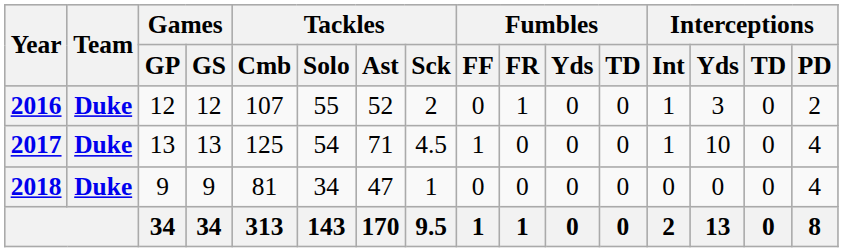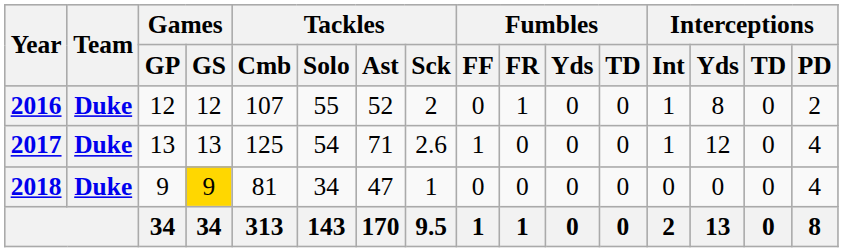 <table class= "wikitable" style="text-align:center;">
 <tr>
 <th rowspan="2">Year</th>
 <th rowspan="2">Team</th>
 <th colspan="2">Games</th>
 <th colspan="4">Tackles</th>
 <th colspan="4">Fumbles</th>
 <th colspan="4">Interceptions</th>
 </tr>
 <tr>
 <th>GP</th>
 <th>GS</th>
 <th>Cmb</th>
 <th>Solo</th>
 <th>Ast</th>
 <th>Sck</th>
 <th>FF</th>
 <th>FR</th>
 <th>Yds</th>
 <th>TD</th>
 <th>Int</th>
 <th>Yds</th>
 <th>TD</th>
 <th>PD</th>
 </tr>
 <tr>
 <th><a href='#'>2016</a></th>
 <th><a href='#'>Duke</a></th>
 <td>12</td>
 <td>12</td>
 <td>107</td>
 <td>55</td>
 <td>52</td>
 <td>2</td>
 <td>0</td>
 <td>1</td>
 <td>0</td>
 <td>0</td>
 <td>1</td>
-<td>3</td>
+<td>8</td>
 <td>0</td>
 <td>2</td>
 </tr>
 <tr>
 <th><a href='#'>2017</a></th>
 <th><a href='#'>Duke</a></th>
 <td>13</td>
 <td>13</td>
 <td>125</td>
 <td>54</td>
 <td>71</td>
-<td>4.5</td>
+<td>2.6</td>
 <td>1</td>
 <td>0</td>
 <td>0</td>
 <td>0</td>
 <td>1</td>
-<td>10</td>
+<td>12</td>
 <td>0</td>
 <td>4</td>
 </tr>
 <tr>
 <th><a href='#'>2018</a></th>
 <th><a href='#'>Duke</a></th>
 <td>9</td>
-<td>9</td>
+<td style="background: gold;">9</td>
 <td>81</td>
 <td>34</td>
 <td>47</td>
 <td>1</td>
 <td>0</td>
 <td>0</td>
 <td>0</td>
 <td>0</td>
 <td>0</td>
 <td>0</td>
 <td>0</td>
 <td>4</td>
 </tr>
 <tr>
 <th colspan="2"></th>
 <th>34</th>
 <th>34</th>
 <th>313</th>
 <th>143</th>
 <th>170</th>
 <th>9.5</th>
 <th>1</th>
 <th>1</th>
 <th>0</th>
 <th>0</th>
 <th>2</th>
 <th>13</th>
 <th>0</th>
 <th>8</th>
 </tr>
 </table>
